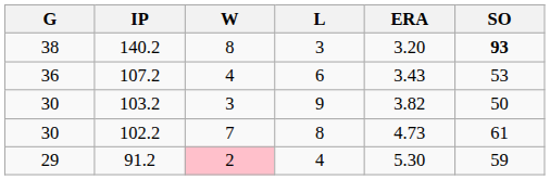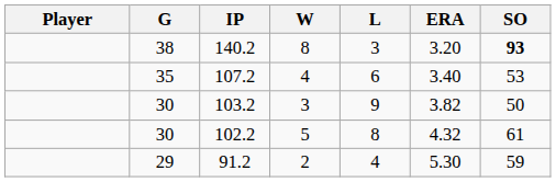 <table class="wikitable sortable">
 <tr>
+<th bgcolor="#DDDDFF" width="16%">Player</th>
 <th bgcolor="#DDDDFF" width="9%">G</th>
 <th bgcolor="#DDDDFF" width="9%">IP</th>
 <th bgcolor="#DDDDFF" width="9%">W</th>
 <th bgcolor="#DDDDFF" width="9%">L</th>
 <th bgcolor="#DDDDFF" width="9%">ERA</th>
 <th bgcolor="#DDDDFF" width="9%">SO</th>
 </tr>
 <tr align="center">
+<td></td>
 <td>38</td>
 <td>140.2</td>
 <td>8</td>
 <td>3</td>
 <td>3.20</td>
 <td><strong>93</strong></td>
 </tr>
 <tr align="center">
-<td>36</td>
+<td></td>
+<td>35</td>
 <td>107.2</td>
 <td>4</td>
 <td>6</td>
-<td>3.43</td>
+<td>3.40</td>
 <td>53</td>
 </tr>
 <tr align="center">
+<td></td>
 <td>30</td>
 <td>103.2</td>
 <td>3</td>
 <td>9</td>
 <td>3.82</td>
 <td>50</td>
 </tr>
 <tr align="center">
+<td></td>
 <td>30</td>
 <td>102.2</td>
-<td>7</td>
+<td>5</td>
 <td>8</td>
-<td>4.73</td>
+<td>4.32</td>
 <td>61</td>
 </tr>
 <tr align="center">
+<td></td>
 <td>29</td>
 <td>91.2</td>
-<td style="background: pink;">2</td>
+<td>2</td>
 <td>4</td>
 <td>5.30</td>
 <td>59</td>
 </tr>
 </table>
